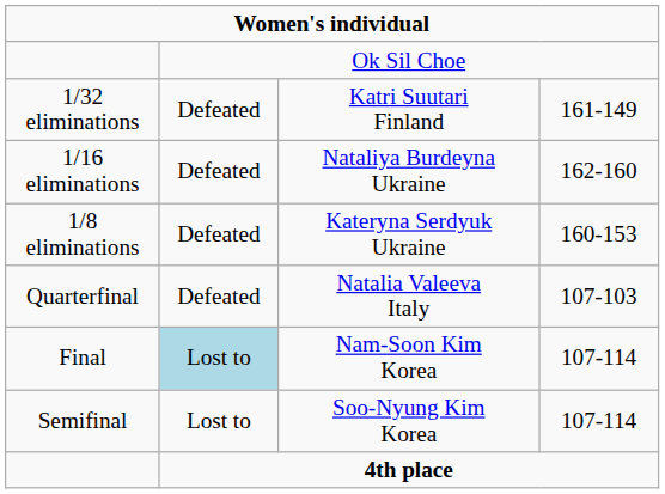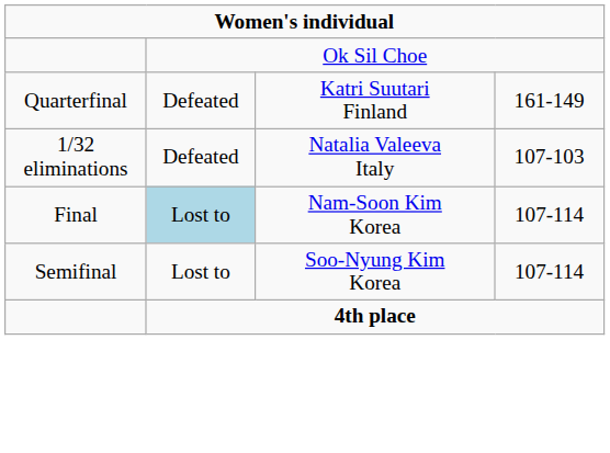 <table class="wikitable">
 <tr>
 <td align=center colspan=4><strong>Women's individual</strong></td>
 </tr>
 <tr>
 <td></td>
 <td align=center colspan=3><a href='#'>Ok Sil Choe</a></td>
 </tr>
 <tr>
-<td width="100px" align=center>1/32 eliminations</td>
+<td width="100px" align=center>Quarterfinal</td>
 <td width="75px" align= center>Defeated</td>
 <td width="175px" align=center><a href='#'>Katri Suutari</a> <br>Finland</td>
 <td width="75px" align=center>161-149</td>
 </tr>
 <tr>
-<td width="100px" align=center>1/16 eliminations</td>
-<td width="75px" align= center>Defeated</td>
-<td width="175px" align=center><a href='#'>Nataliya Burdeyna</a> <br>Ukraine</td>
-<td width="75px" align=center>162-160</td>
-</tr>
-<tr>
-<td width="100px" align=center>1/8 eliminations</td>
-<td width="75px" align= center>Defeated</td>
-<td width="175px" align=center><a href='#'>Kateryna Serdyuk</a> <br>Ukraine</td>
-<td width="75px" align=center>160-153</td>
-</tr>
-<tr>
-<td width="100px" align=center>Quarterfinal</td>
+<td width="100px" align=center>1/32 eliminations</td>
 <td width="75px" align= center>Defeated</td>
 <td width="175px" align=center><a href='#'>Natalia Valeeva</a> <br>Italy</td>
 <td width="75px" align=center>107-103</td>
 </tr>
 <tr>
 <td width="100px" align=center>Final</td>
 <td width="75px" align= center style="background: lightblue;">Lost to</td>
 <td width="175px" align=center><a href='#'>Nam-Soon Kim</a> <br>Korea</td>
 <td width="75px" align=center>107-114</td>
 </tr>
 <tr>
 <td width="100px" align=center>Semifinal</td>
 <td width="75px" align= center>Lost to</td>
 <td width="175px" align=center><a href='#'>Soo-Nyung Kim</a> <br>Korea</td>
 <td width="75px" align=center>107-114</td>
 </tr>
 <tr>
 <td></td>
 <td align=center colspan=3><strong>4th place</strong></td>
 </tr>
 </table>
